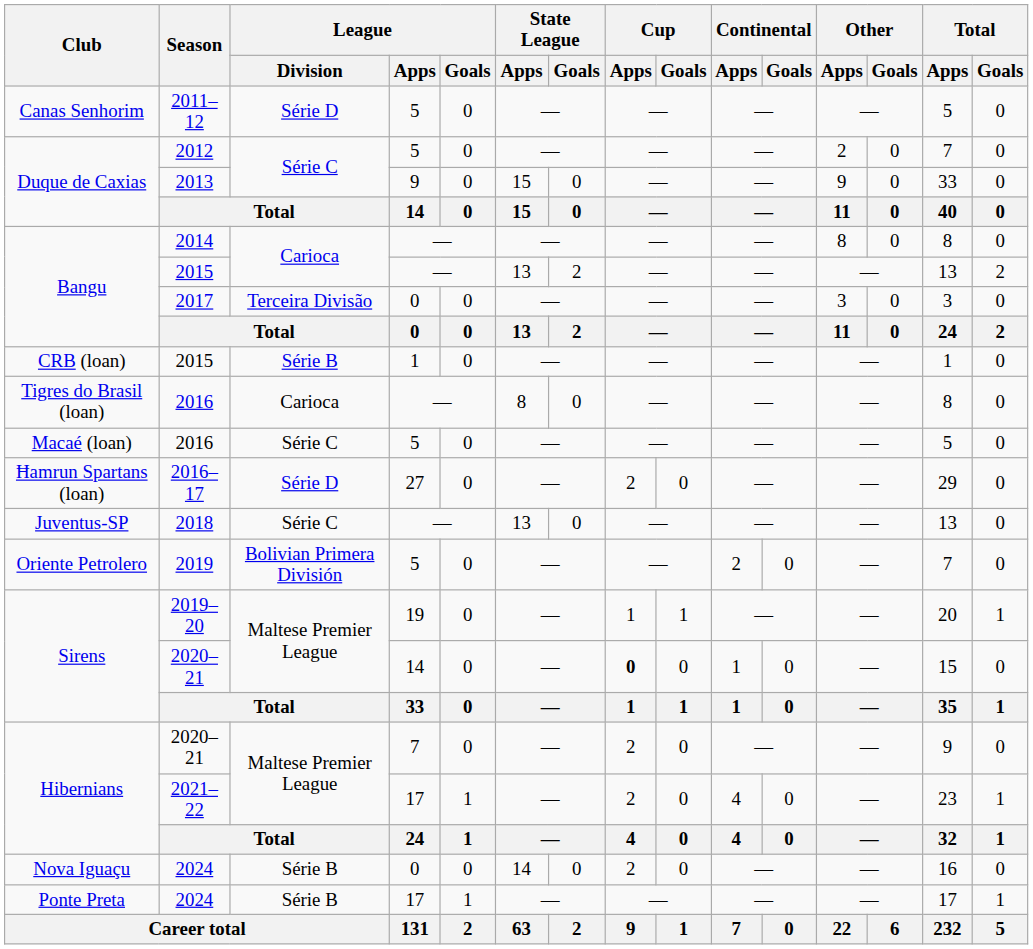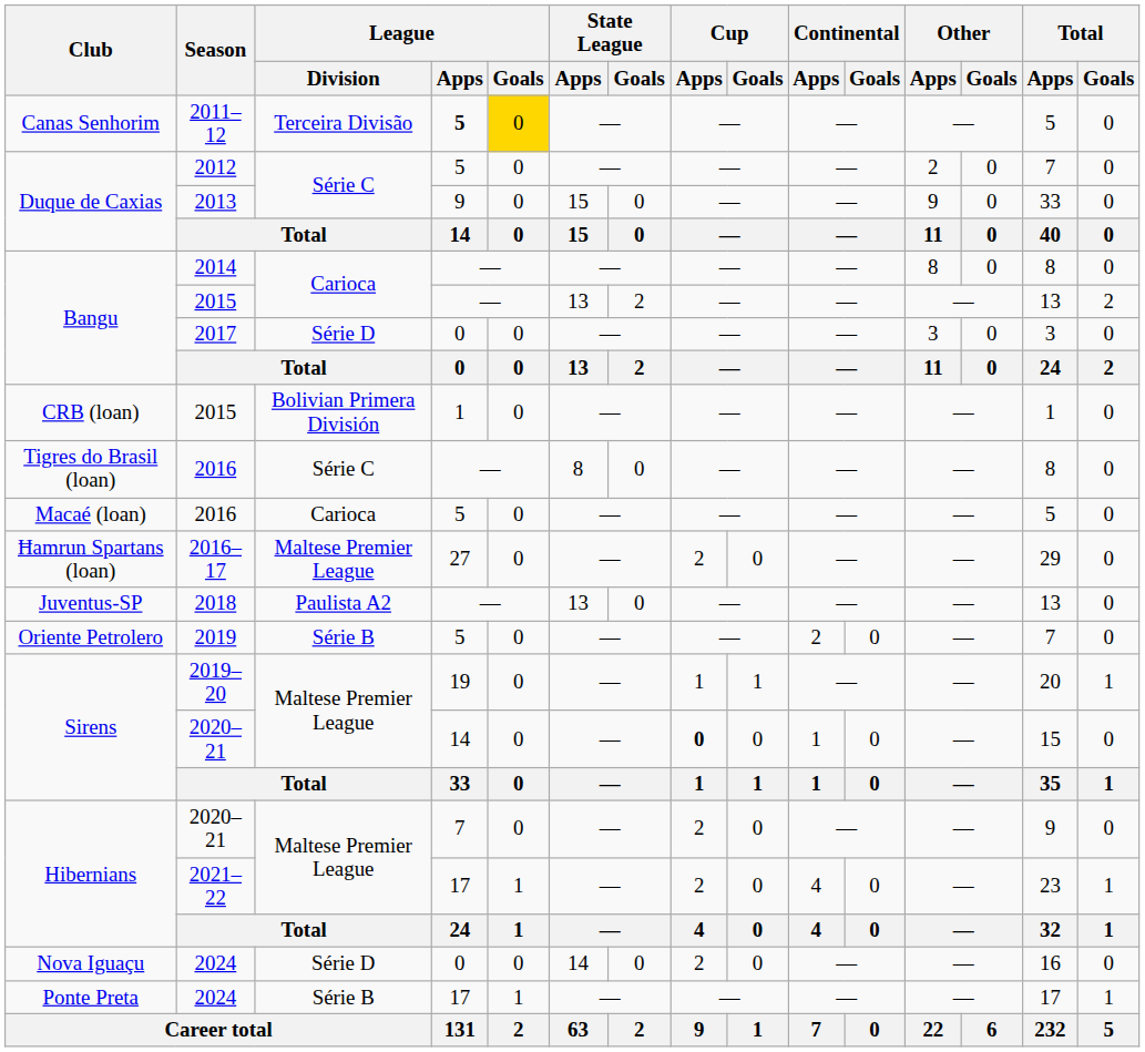 <table class="wikitable" style="text-align: center">
 <tr>
 <th rowspan="2">Club</th>
 <th rowspan="2">Season</th>
 <th colspan="3">League</th>
 <th colspan="2">State League</th>
 <th colspan="2">Cup</th>
 <th colspan="2">Continental</th>
 <th colspan="2">Other</th>
 <th colspan="2">Total</th>
 </tr>
 <tr>
 <th>Division</th>
 <th>Apps</th>
 <th>Goals</th>
 <th>Apps</th>
 <th>Goals</th>
 <th>Apps</th>
 <th>Goals</th>
 <th>Apps</th>
 <th>Goals</th>
 <th>Apps</th>
 <th>Goals</th>
 <th>Apps</th>
 <th>Goals</th>
 </tr>
 <tr>
 <td><a href='#'>Canas Senhorim</a></td>
 <td><a href='#'>2011–12</a></td>
-<td><a href='#'>Série D</a></td>
-<td>5</td>
-<td>0</td>
+<td><a href='#'>Terceira Divisão</a></td>
+<td><strong>5</strong></td>
+<td style="background: gold;">0</td>
 <td colspan="2">—</td>
 <td colspan="2">—</td>
 <td colspan="2">—</td>
 <td colspan="2">—</td>
 <td>5</td>
 <td>0</td>
 </tr>
 <tr>
 <td rowspan="3"><a href='#'>Duque de Caxias</a></td>
 <td><a href='#'>2012</a></td>
 <td rowspan="2"><a href='#'>Série C</a></td>
 <td>5</td>
 <td>0</td>
 <td colspan="2">—</td>
 <td colspan="2">—</td>
 <td colspan="2">—</td>
 <td>2</td>
 <td>0</td>
 <td>7</td>
 <td>0</td>
 </tr>
 <tr>
 <td><a href='#'>2013</a></td>
 <td>9</td>
 <td>0</td>
 <td>15</td>
 <td>0</td>
 <td colspan="2">—</td>
 <td colspan="2">—</td>
 <td>9</td>
 <td>0</td>
 <td>33</td>
 <td>0</td>
 </tr>
 <tr>
 <th colspan="2">Total</th>
 <th>14</th>
 <th>0</th>
 <th>15</th>
 <th>0</th>
 <th colspan="2">—</th>
 <th colspan="2">—</th>
 <th>11</th>
 <th>0</th>
 <th>40</th>
 <th>0</th>
 </tr>
 <tr>
 <td rowspan="4"><a href='#'>Bangu</a></td>
 <td><a href='#'>2014</a></td>
 <td rowspan="2"><a href='#'>Carioca</a></td>
 <td colspan="2">—</td>
 <td colspan="2">—</td>
 <td colspan="2">—</td>
 <td colspan="2">—</td>
 <td>8</td>
 <td>0</td>
 <td>8</td>
 <td>0</td>
 </tr>
 <tr>
 <td><a href='#'>2015</a></td>
 <td colspan="2">—</td>
 <td>13</td>
 <td>2</td>
 <td colspan="2">—</td>
 <td colspan="2">—</td>
 <td colspan="2">—</td>
 <td>13</td>
 <td>2</td>
 </tr>
 <tr>
 <td><a href='#'>2017</a></td>
-<td><a href='#'>Terceira Divisão</a></td>
+<td><a href='#'>Série D</a></td>
 <td>0</td>
 <td>0</td>
 <td colspan="2">—</td>
 <td colspan="2">—</td>
 <td colspan="2">—</td>
 <td>3</td>
 <td>0</td>
 <td>3</td>
 <td>0</td>
 </tr>
 <tr>
 <th colspan="2">Total</th>
 <th>0</th>
 <th>0</th>
 <th>13</th>
 <th>2</th>
 <th colspan="2">—</th>
 <th colspan="2">—</th>
 <th>11</th>
 <th>0</th>
 <th>24</th>
 <th>2</th>
 </tr>
 <tr>
 <td><a href='#'>CRB</a> (loan)</td>
 <td>2015</td>
-<td><a href='#'>Série B</a></td>
+<td><a href='#'>Bolivian Primera División</a></td>
 <td>1</td>
 <td>0</td>
 <td colspan="2">—</td>
 <td colspan="2">—</td>
 <td colspan="2">—</td>
 <td colspan="2">—</td>
 <td>1</td>
 <td>0</td>
 </tr>
 <tr>
 <td><a href='#'>Tigres do Brasil</a> (loan)</td>
 <td><a href='#'>2016</a></td>
-<td>Carioca</td>
+<td>Série C</td>
 <td colspan="2">—</td>
 <td>8</td>
 <td>0</td>
 <td colspan="2">—</td>
 <td colspan="2">—</td>
 <td colspan="2">—</td>
 <td>8</td>
 <td>0</td>
 </tr>
 <tr>
 <td><a href='#'>Macaé</a> (loan)</td>
 <td>2016</td>
-<td>Série C</td>
+<td>Carioca</td>
 <td>5</td>
 <td>0</td>
 <td colspan="2">—</td>
 <td colspan="2">—</td>
 <td colspan="2">—</td>
 <td colspan="2">—</td>
 <td>5</td>
 <td>0</td>
 </tr>
 <tr>
 <td><a href='#'>Ħamrun Spartans</a> (loan)</td>
 <td><a href='#'>2016–17</a></td>
-<td><a href='#'>Série D</a></td>
+<td><a href='#'>Maltese Premier League</a></td>
 <td>27</td>
 <td>0</td>
 <td colspan="2">—</td>
 <td>2</td>
 <td>0</td>
 <td colspan="2">—</td>
 <td colspan="2">—</td>
 <td>29</td>
 <td>0</td>
 </tr>
 <tr>
 <td><a href='#'>Juventus-SP</a></td>
 <td><a href='#'>2018</a></td>
-<td>Série C</td>
+<td><a href='#'>Paulista A2</a></td>
 <td colspan="2">—</td>
 <td>13</td>
 <td>0</td>
 <td colspan="2">—</td>
 <td colspan="2">—</td>
 <td colspan="2">—</td>
 <td>13</td>
 <td>0</td>
 </tr>
 <tr>
 <td><a href='#'>Oriente Petrolero</a></td>
 <td><a href='#'>2019</a></td>
-<td><a href='#'>Bolivian Primera División</a></td>
+<td><a href='#'>Série B</a></td>
 <td>5</td>
 <td>0</td>
 <td colspan="2">—</td>
 <td colspan="2">—</td>
 <td>2</td>
 <td>0</td>
 <td colspan="2">—</td>
 <td>7</td>
 <td>0</td>
 </tr>
 <tr>
 <td rowspan="3"><a href='#'>Sirens</a></td>
 <td><a href='#'>2019–20</a></td>
 <td rowspan="2">Maltese Premier League</td>
 <td>19</td>
 <td>0</td>
 <td colspan="2">—</td>
 <td>1</td>
 <td>1</td>
 <td colspan="2">—</td>
 <td colspan="2">—</td>
 <td>20</td>
 <td>1</td>
 </tr>
 <tr>
 <td><a href='#'>2020–21</a></td>
 <td>14</td>
 <td>0</td>
 <td colspan="2">—</td>
 <td><strong>0</strong></td>
 <td>0</td>
 <td>1</td>
 <td>0</td>
 <td colspan="2">—</td>
 <td>15</td>
 <td>0</td>
 </tr>
 <tr>
 <th colspan="2">Total</th>
 <th>33</th>
 <th>0</th>
 <th colspan="2">—</th>
 <th>1</th>
 <th>1</th>
 <th>1</th>
 <th>0</th>
 <th colspan="2">—</th>
 <th>35</th>
 <th>1</th>
 </tr>
 <tr>
 <td rowspan="3"><a href='#'>Hibernians</a></td>
 <td>2020–21</td>
 <td rowspan="2">Maltese Premier League</td>
 <td>7</td>
 <td>0</td>
 <td colspan="2">—</td>
 <td>2</td>
 <td>0</td>
 <td colspan="2">—</td>
 <td colspan="2">—</td>
 <td>9</td>
 <td>0</td>
 </tr>
 <tr>
 <td><a href='#'>2021–22</a></td>
 <td>17</td>
 <td>1</td>
 <td colspan="2">—</td>
 <td>2</td>
 <td>0</td>
 <td>4</td>
 <td>0</td>
 <td colspan="2">—</td>
 <td>23</td>
 <td>1</td>
 </tr>
 <tr>
 <th colspan="2">Total</th>
 <th>24</th>
 <th>1</th>
 <th colspan="2">—</th>
 <th>4</th>
 <th>0</th>
 <th>4</th>
 <th>0</th>
 <th colspan="2">—</th>
 <th>32</th>
 <th>1</th>
 </tr>
 <tr>
 <td><a href='#'>Nova Iguaçu</a></td>
 <td><a href='#'>2024</a></td>
-<td>Série B</td>
+<td>Série D</td>
 <td>0</td>
 <td>0</td>
 <td>14</td>
 <td>0</td>
 <td>2</td>
 <td>0</td>
 <td colspan="2">—</td>
 <td colspan="2">—</td>
 <td>16</td>
 <td>0</td>
 </tr>
 <tr>
 <td><a href='#'>Ponte Preta</a></td>
 <td><a href='#'>2024</a></td>
 <td>Série B</td>
 <td>17</td>
 <td>1</td>
 <td colspan="2">—</td>
 <td colspan="2">—</td>
 <td colspan="2">—</td>
 <td colspan="2">—</td>
 <td>17</td>
 <td>1</td>
 </tr>
 <tr>
 <th colspan="3"><strong>Career total</strong></th>
 <th>131</th>
 <th>2</th>
 <th>63</th>
 <th>2</th>
 <th>9</th>
 <th>1</th>
 <th>7</th>
 <th>0</th>
 <th>22</th>
 <th>6</th>
 <th>232</th>
 <th>5</th>
 </tr>
 </table>
